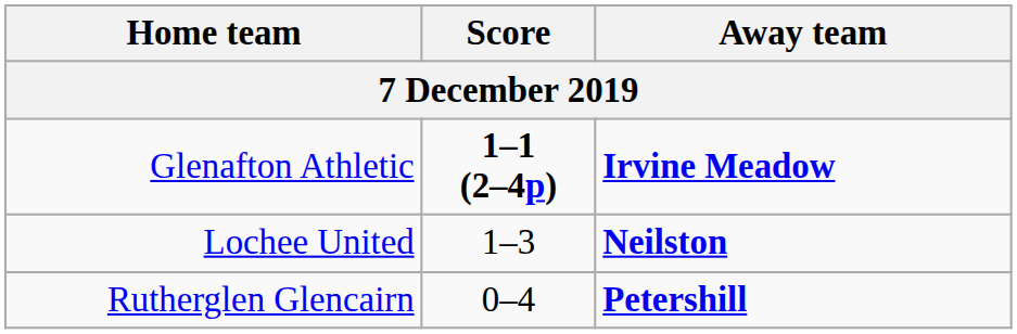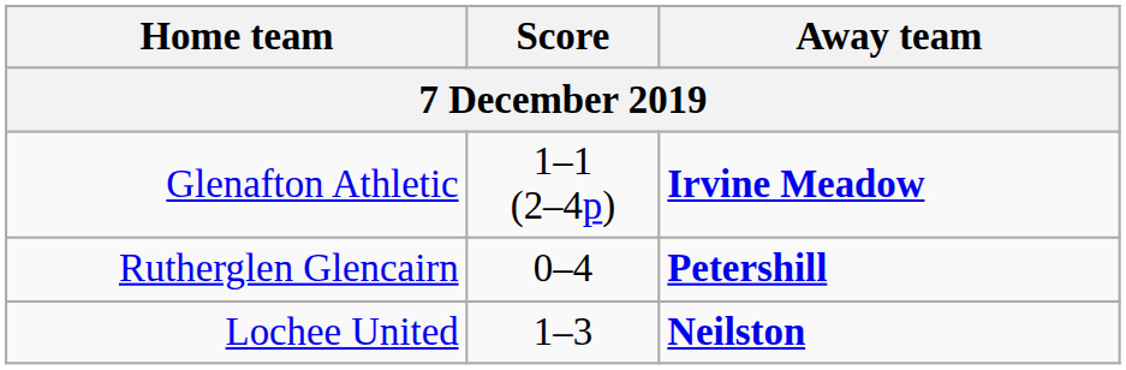 <table class="wikitable" style="border-collapse: collapse;">
 <tr>
 <th align="right" width="180">Home team</th>
 <th align="center" width="70">Score</th>
 <th align="left" width="180">Away team</th>
 </tr>
 <tr>
 <th colspan="3" align="center">7 December 2019</th>
 </tr>
 <tr>
 <td style="text-align:right;"><a href='#'>Glenafton Athletic</a></td>
-<td style="text-align:center;"><strong>1–1<br>(2–4<a href='#'>p</a>)</strong></td>
+<td style="text-align:center;">1–1<br>(2–4<a href='#'>p</a>)</td>
 <td style="text-align:left;"><strong><a href='#'>Irvine Meadow</a></strong></td>
+</tr>
+<tr>
+<td style="text-align:right;"><a href='#'>Rutherglen Glencairn</a></td>
+<td style="text-align:center;">0–4</td>
+<td style="text-align:left;"><strong><a href='#'>Petershill</a></strong></td>
 </tr>
 <tr>
 <td style="text-align:right;"><a href='#'>Lochee United</a></td>
 <td style="text-align:center;">1–3</td>
 <td style="text-align:left;"><strong><a href='#'>Neilston</a></strong></td>
 </tr>
-<tr>
-<td style="text-align:right;"><a href='#'>Rutherglen Glencairn</a></td>
-<td style="text-align:center;">0–4</td>
-<td style="text-align:left;"><strong><a href='#'>Petershill</a></strong></td>
-</tr>
 </table>
